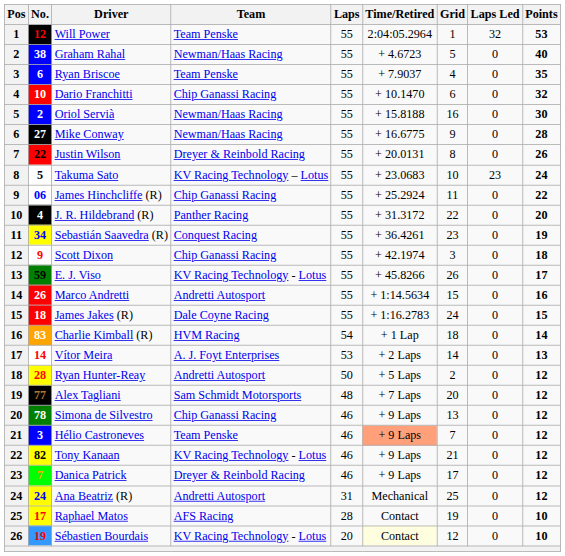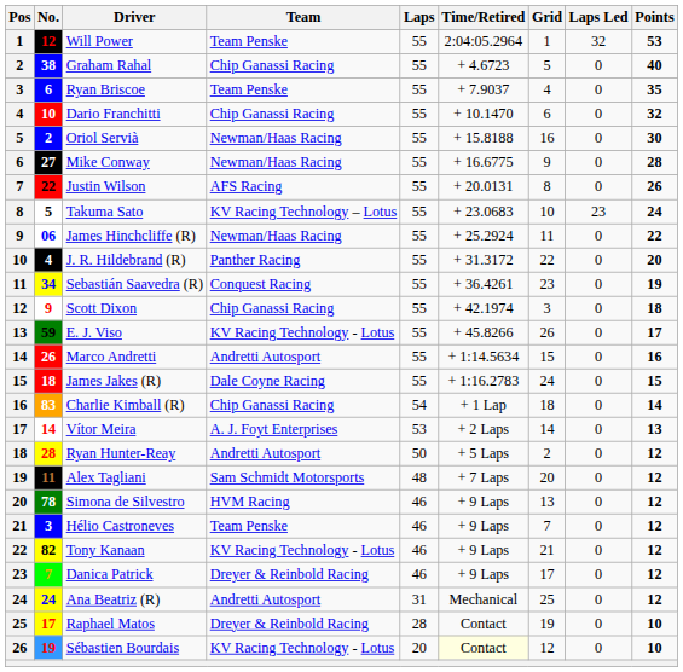 <table class="wikitable" style="font-size:95%;">
 <tr>
 <th>Pos</th>
 <th>No.</th>
 <th>Driver</th>
 <th>Team</th>
 <th>Laps</th>
 <th>Time/Retired</th>
 <th>Grid</th>
 <th>Laps Led</th>
 <th>Points</th>
 </tr>
 <tr>
 <th>1</th>
 <td style="background:black; color:red;" align=center><strong>12</strong></td>
 <td> <a href='#'>Will Power</a></td>
 <td><a href='#'>Team Penske</a></td>
 <td align=center>55</td>
 <td align=center>2:04:05.2964</td>
 <td align=center>1</td>
 <td align=center>32</td>
 <td align=center><strong>53</strong></td>
 </tr>
 <tr>
 <th>2</th>
 <td style="background:blue; color:white;" align="center"><strong>38</strong></td>
 <td> <a href='#'>Graham Rahal</a></td>
-<td><a href='#'>Newman/Haas Racing</a></td>
+<td><a href='#'>Chip Ganassi Racing</a></td>
 <td align=center>55</td>
 <td align=center>+ 4.6723</td>
 <td align=center>5</td>
 <td align=center>0</td>
 <td align=center><strong>40</strong></td>
 </tr>
 <tr>
 <th>3</th>
 <td style="background:blue; color:white;" align="center"><strong>6</strong></td>
 <td> <a href='#'>Ryan Briscoe</a></td>
 <td><a href='#'>Team Penske</a></td>
 <td align=center>55</td>
 <td align=center>+ 7.9037</td>
 <td align=center>4</td>
 <td align=center>0</td>
 <td align=center><strong>35</strong></td>
 </tr>
 <tr>
 <th>4</th>
 <td style="background:red; color:white;" align=center><strong>10</strong></td>
 <td> <a href='#'>Dario Franchitti</a></td>
 <td><a href='#'>Chip Ganassi Racing</a></td>
 <td align=center>55</td>
 <td align=center>+ 10.1470</td>
 <td align=center>6</td>
 <td align=center>0</td>
 <td align=center><strong>32</strong></td>
 </tr>
 <tr>
 <th>5</th>
 <td style="background:blue; color:white;" align="center"><strong>2</strong></td>
 <td> <a href='#'>Oriol Servià</a></td>
 <td><a href='#'>Newman/Haas Racing</a></td>
 <td align=center>55</td>
 <td align=center>+ 15.8188</td>
 <td align=center>16</td>
 <td align=center>0</td>
 <td align=center><strong>30</strong></td>
 </tr>
 <tr>
 <th>6</th>
 <td style="background:black; color:white;" align="center"><strong>27</strong></td>
 <td> <a href='#'>Mike Conway</a></td>
 <td><a href='#'>Newman/Haas Racing</a></td>
 <td align=center>55</td>
 <td align=center>+ 16.6775</td>
 <td align=center>9</td>
 <td align=center>0</td>
 <td align=center><strong>28</strong></td>
 </tr>
 <tr>
 <th>7</th>
 <td style="background:red; color:black;" align="center"><strong>22</strong></td>
 <td> <a href='#'>Justin Wilson</a></td>
-<td><a href='#'>Dreyer & Reinbold Racing</a></td>
+<td><a href='#'>AFS Racing</a></td>
 <td align=center>55</td>
 <td align=center>+ 20.0131</td>
 <td align=center>8</td>
 <td align=center>0</td>
 <td align=center><strong>26</strong></td>
 </tr>
 <tr>
 <th>8</th>
 <td style="background:white; color:black;" align="center"><strong>5</strong></td>
 <td> <a href='#'>Takuma Sato</a></td>
 <td><a href='#'>KV Racing Technology</a> – <a href='#'>Lotus</a></td>
 <td align=center>55</td>
 <td align=center>+ 23.0683</td>
 <td align=center>10</td>
 <td align=center>23</td>
 <td align=center><strong>24</strong></td>
 </tr>
 <tr>
 <th>9</th>
 <td style="background:white; color:blue;" align="center"><strong>06</strong></td>
 <td> <a href='#'>James Hinchcliffe</a> (R)</td>
-<td><a href='#'>Chip Ganassi Racing</a></td>
+<td><a href='#'>Newman/Haas Racing</a></td>
 <td align=center>55</td>
 <td align=center>+ 25.2924</td>
 <td align=center>11</td>
 <td align=center>0</td>
 <td align=center><strong>22</strong></td>
 </tr>
 <tr>
 <th>10</th>
 <td style="background:black; color:white;" align="center"><strong>4</strong></td>
 <td> <a href='#'>J. R. Hildebrand</a> (R)</td>
 <td><a href='#'>Panther Racing</a></td>
 <td align=center>55</td>
 <td align=center>+ 31.3172</td>
 <td align=center>22</td>
 <td align=center>0</td>
 <td align=center><strong>20</strong></td>
 </tr>
 <tr>
 <th>11</th>
 <td style="background:yellow; color:blue;" align="center"><strong>34</strong></td>
 <td> <a href='#'>Sebastián Saavedra</a> (R)</td>
 <td><a href='#'>Conquest Racing</a></td>
 <td align=center>55</td>
 <td align=center>+ 36.4261</td>
 <td align=center>23</td>
 <td align=center>0</td>
 <td align=center><strong>19</strong></td>
 </tr>
 <tr>
 <th>12</th>
 <td style="background:white; color:red;" align="center"><strong>9</strong></td>
 <td> <a href='#'>Scott Dixon</a></td>
 <td><a href='#'>Chip Ganassi Racing</a></td>
 <td align=center>55</td>
 <td align=center>+ 42.1974</td>
 <td align=center>3</td>
 <td align=center>0</td>
 <td align=center><strong>18</strong></td>
 </tr>
 <tr>
 <th>13</th>
 <td style="background:green; color:black;" align="center"><strong>59</strong></td>
 <td> <a href='#'>E. J. Viso</a></td>
 <td><a href='#'>KV Racing Technology</a> - <a href='#'>Lotus</a></td>
 <td align=center>55</td>
 <td align=center>+ 45.8266</td>
 <td align=center>26</td>
 <td align=center>0</td>
 <td align=center><strong>17</strong></td>
 </tr>
 <tr>
 <th>14</th>
 <td style="background:red; color:white;" align="center"><strong>26</strong></td>
 <td> <a href='#'>Marco Andretti</a></td>
 <td><a href='#'>Andretti Autosport</a></td>
 <td align=center>55</td>
 <td align=center>+ 1:14.5634</td>
 <td align=center>15</td>
 <td align=center>0</td>
 <td align=center><strong>16</strong></td>
 </tr>
 <tr>
 <th>15</th>
 <td style="background:red; color:white;" align="center"><strong>18</strong></td>
 <td> <a href='#'>James Jakes</a> (R)</td>
 <td><a href='#'>Dale Coyne Racing</a></td>
 <td align=center>55</td>
 <td align=center>+ 1:16.2783</td>
 <td align=center>24</td>
 <td align=center>0</td>
 <td align=center><strong>15</strong></td>
 </tr>
 <tr>
 <th>16</th>
 <td style="background:orange; color:white;" align="center"><strong>83</strong></td>
 <td> <a href='#'>Charlie Kimball</a> (R)</td>
-<td><a href='#'>HVM Racing</a></td>
+<td><a href='#'>Chip Ganassi Racing</a></td>
 <td align=center>54</td>
 <td align=center>+ 1 Lap</td>
 <td align=center>18</td>
 <td align=center>0</td>
 <td align=center><strong>14</strong></td>
 </tr>
 <tr>
 <th>17</th>
 <td style="background:white; color:red;" align=center><strong>14</strong></td>
 <td> <a href='#'>Vítor Meira</a></td>
 <td><a href='#'>A. J. Foyt Enterprises</a></td>
 <td align=center>53</td>
 <td align=center>+ 2 Laps</td>
 <td align=center>14</td>
 <td align=center>0</td>
 <td align=center><strong>13</strong></td>
 </tr>
 <tr>
 <th>18</th>
 <td style="background:yellow; color:red;" align="center"><strong>28</strong></td>
 <td> <a href='#'>Ryan Hunter-Reay</a></td>
 <td><a href='#'>Andretti Autosport</a></td>
 <td align=center>50</td>
 <td align=center>+ 5 Laps</td>
 <td align=center>2</td>
 <td align=center>0</td>
 <td align=center><strong>12</strong></td>
 </tr>
 <tr>
 <th>19</th>
-<td style="background:black; color:#B87333;" align="center"><strong>77</strong></td>
+<td style="background:black; color:#B87333;" align="center"><strong>11</strong></td>
 <td> <a href='#'>Alex Tagliani</a></td>
 <td><a href='#'>Sam Schmidt Motorsports</a></td>
 <td align=center>48</td>
 <td align=center>+ 7 Laps</td>
 <td align=center>20</td>
 <td align=center>0</td>
 <td align=center><strong>12</strong></td>
 </tr>
 <tr>
 <th>20</th>
 <td style="background:green; color:white;" align="center"><strong>78</strong></td>
 <td> <a href='#'>Simona de Silvestro</a></td>
-<td><a href='#'>Chip Ganassi Racing</a></td>
+<td><a href='#'>HVM Racing</a></td>
 <td align=center>46</td>
 <td align=center>+ 9 Laps</td>
 <td align=center>13</td>
 <td align=center>0</td>
 <td align=center><strong>12</strong></td>
 </tr>
 <tr>
 <th>21</th>
 <td style="background:blue; color:white;" align="center"><strong>3</strong></td>
 <td> <a href='#'>Hélio Castroneves</a></td>
 <td><a href='#'>Team Penske</a></td>
 <td align=center>46</td>
-<td align=center style="background: lightsalmon;">+ 9 Laps</td>
+<td align=center>+ 9 Laps</td>
 <td align=center>7</td>
 <td align=center>0</td>
 <td align=center><strong>12</strong></td>
 </tr>
 <tr>
 <th>22</th>
 <td style="background:yellow; color:black;" align="center"><strong>82</strong></td>
 <td> <a href='#'>Tony Kanaan</a></td>
 <td><a href='#'>KV Racing Technology</a> - <a href='#'>Lotus</a></td>
 <td align=center>46</td>
 <td align=center>+ 9 Laps</td>
 <td align=center>21</td>
 <td align=center>0</td>
 <td align=center><strong>12</strong></td>
 </tr>
 <tr>
 <th>23</th>
 <td style="background:lime; color:orange;" align="center"><strong>7</strong></td>
 <td> <a href='#'>Danica Patrick</a></td>
 <td><a href='#'>Dreyer & Reinbold Racing</a></td>
 <td align=center>46</td>
 <td align=center>+ 9 Laps</td>
 <td align=center>17</td>
 <td align=center>0</td>
 <td align=center><strong>12</strong></td>
 </tr>
 <tr>
 <th>24</th>
 <td style="background:yellow; color:blue;" align="center"><strong>24</strong></td>
 <td> <a href='#'>Ana Beatriz</a> (R)</td>
 <td><a href='#'>Andretti Autosport</a></td>
 <td align=center>31</td>
 <td align=center>Mechanical</td>
 <td align=center>25</td>
 <td align=center>0</td>
 <td align=center><strong>12</strong></td>
 </tr>
 <tr>
 <th>25</th>
 <td style="background:yellow; color:red;" align="center"><strong>17</strong></td>
 <td> <a href='#'>Raphael Matos</a></td>
-<td><a href='#'>AFS Racing</a></td>
+<td><a href='#'>Dreyer & Reinbold Racing</a></td>
 <td align=center>28</td>
 <td align=center>Contact</td>
 <td align=center>19</td>
 <td align=center>0</td>
 <td align=center><strong>10</strong></td>
 </tr>
 <tr>
 <th>26</th>
 <td style="background:#3399FF; color:red;" align="center"><strong>19</strong></td>
 <td> <a href='#'>Sébastien Bourdais</a></td>
 <td><a href='#'>KV Racing Technology</a> - <a href='#'>Lotus</a></td>
 <td align=center>20</td>
 <td align=center style="background: lightyellow;">Contact</td>
 <td align=center>12</td>
 <td align=center>0</td>
 <td align=center><strong>10</strong></td>
 </tr>
 <tr>
 <th colspan=9></th>
 </tr>
 </table>
